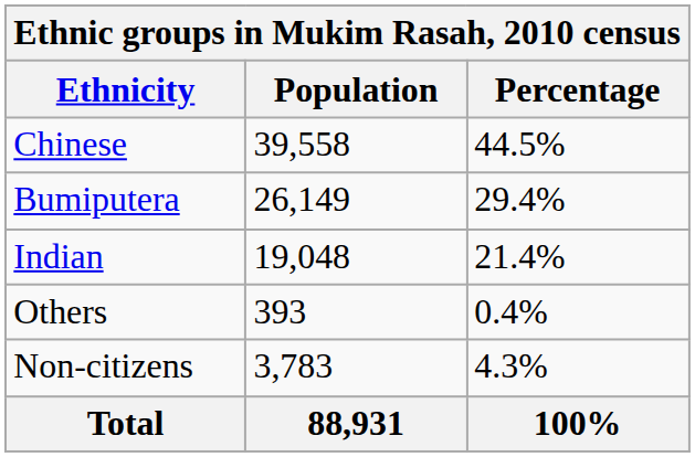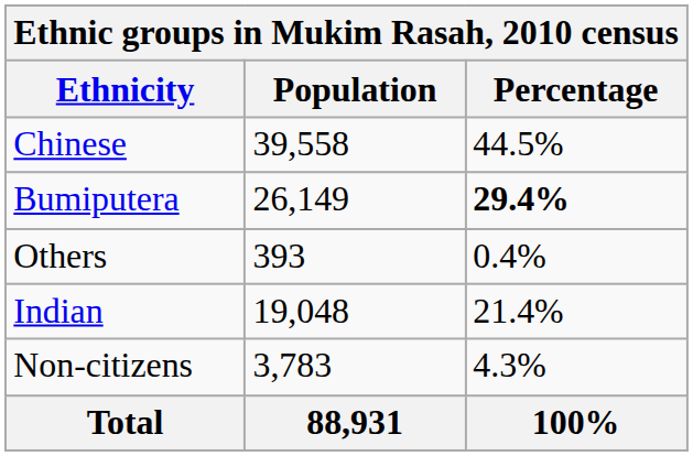 <table class="wikitable">
 <tr>
 <th style="text-align:center;" colspan="3">Ethnic groups in Mukim Rasah, 2010 census</th>
 </tr>
 <tr>
 <th><a href='#'>Ethnicity</a></th>
 <th>Population</th>
 <th>Percentage</th>
 </tr>
 <tr>
 <td><a href='#'>Chinese</a></td>
 <td>39,558</td>
 <td>44.5%</td>
 </tr>
 <tr>
 <td><a href='#'>Bumiputera</a></td>
 <td>26,149</td>
-<td>29.4%</td>
+<td><strong>29.4%</strong></td>
+</tr>
+<tr>
+<td>Others</td>
+<td>393</td>
+<td>0.4%</td>
 </tr>
 <tr>
 <td><a href='#'>Indian</a></td>
 <td>19,048</td>
 <td>21.4%</td>
-</tr>
-<tr>
-<td>Others</td>
-<td>393</td>
-<td>0.4%</td>
 </tr>
 <tr>
 <td>Non-citizens</td>
 <td>3,783</td>
 <td>4.3%</td>
 </tr>
 <tr>
 <th>Total</th>
 <th>88,931</th>
 <th>100%</th>
 </tr>
 </table>
